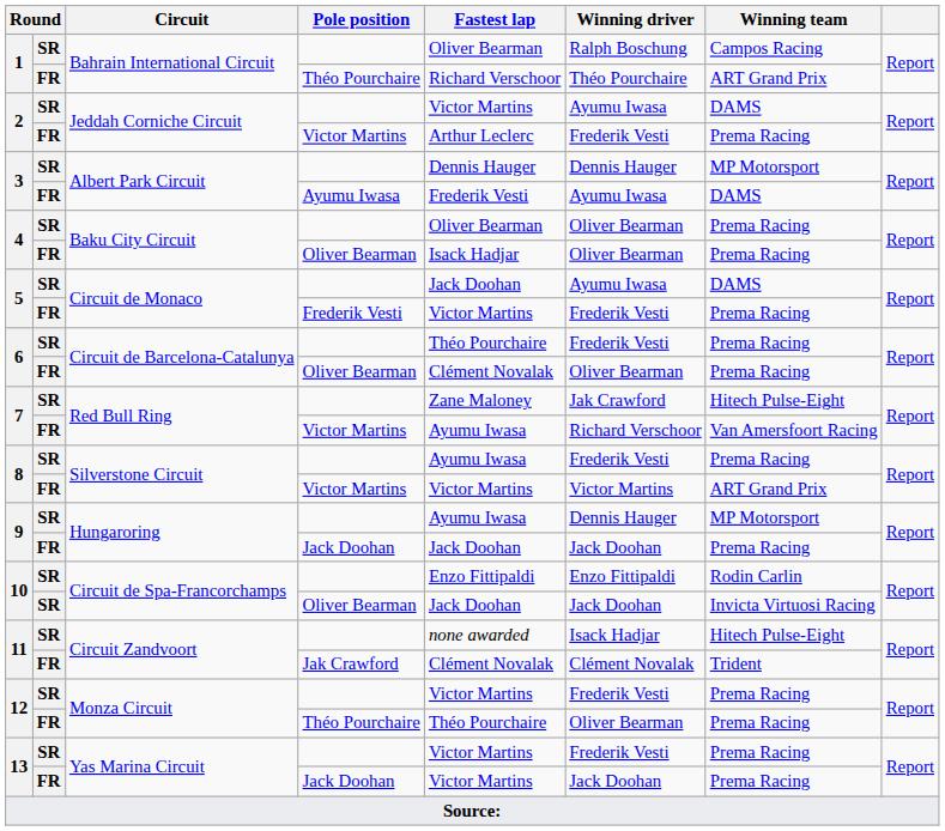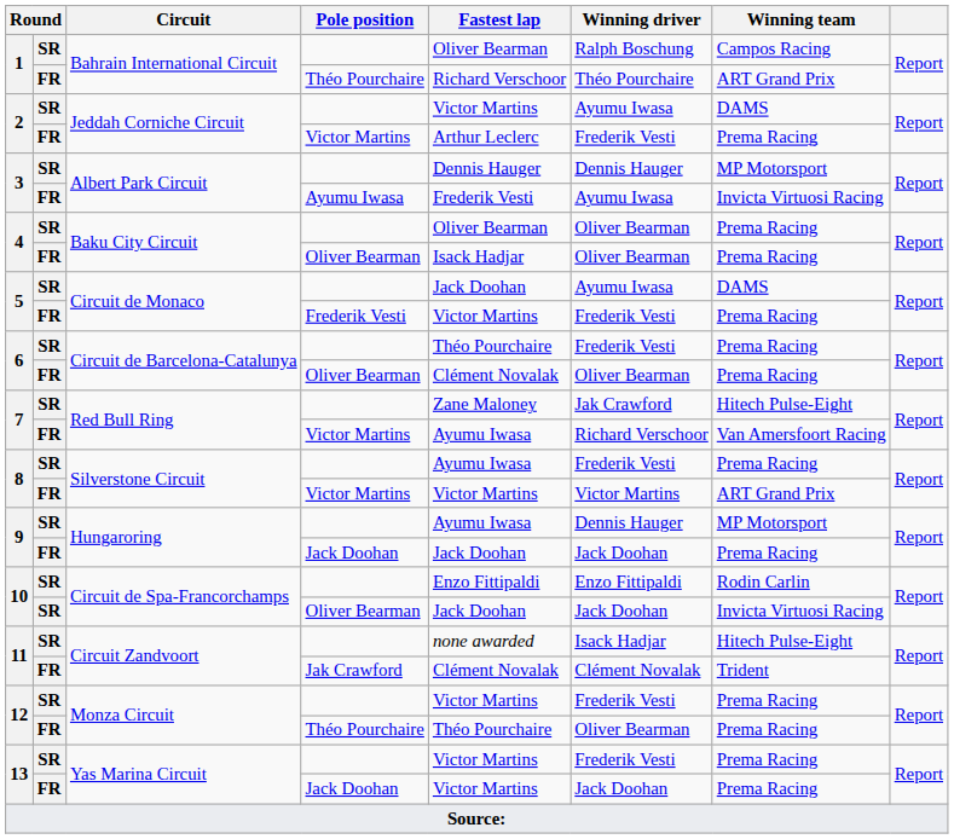 <table class="wikitable" style="font-size: 85%;">
 <tr>
 <th colspan=2>Round</th>
 <th>Circuit</th>
 <th nowrap><a href='#'>Pole position</a></th>
 <th nowrap><a href='#'>Fastest lap</a></th>
 <th nowrap>Winning driver</th>
 <th nowrap>Winning team</th>
 <th nowrap></th>
 </tr>
 <tr>
 <th rowspan=2>1</th>
 <th>SR</th>
 <td rowspan=2> <a href='#'>Bahrain International Circuit</a></td>
 <td></td>
 <td nowrap> <a href='#'>Oliver Bearman</a></td>
 <td nowrap> <a href='#'>Ralph Boschung</a></td>
 <td nowrap> <a href='#'>Campos Racing</a></td>
 <td rowspan=2><a href='#'>Report</a></td>
 </tr>
 <tr>
 <th>FR</th>
 <td nowrap> <a href='#'>Théo Pourchaire</a></td>
 <td nowrap> <a href='#'>Richard Verschoor</a></td>
 <td> <a href='#'>Théo Pourchaire</a></td>
 <td nowrap> <a href='#'>ART Grand Prix</a></td>
 </tr>
 <tr>
 <th rowspan=2>2</th>
 <th>SR</th>
 <td rowspan=2> <a href='#'>Jeddah Corniche Circuit</a></td>
 <td></td>
 <td> <a href='#'>Victor Martins</a></td>
 <td> <a href='#'>Ayumu Iwasa</a></td>
 <td> <a href='#'>DAMS</a></td>
 <td rowspan=2><a href='#'>Report</a></td>
 </tr>
 <tr>
 <th>FR</th>
 <td nowrap> <a href='#'>Victor Martins</a></td>
 <td> <a href='#'>Arthur Leclerc</a></td>
 <td> <a href='#'>Frederik Vesti</a></td>
 <td> <a href='#'>Prema Racing</a></td>
 </tr>
 <tr>
 <th rowspan=2>3</th>
 <th>SR</th>
 <td rowspan=2> <a href='#'>Albert Park Circuit</a></td>
 <td></td>
 <td> <a href='#'>Dennis Hauger</a></td>
 <td> <a href='#'>Dennis Hauger</a></td>
 <td> <a href='#'>MP Motorsport</a></td>
 <td rowspan=2><a href='#'>Report</a></td>
 </tr>
 <tr>
 <th>FR</th>
 <td> <a href='#'>Ayumu Iwasa</a></td>
 <td> <a href='#'>Frederik Vesti</a></td>
 <td> <a href='#'>Ayumu Iwasa</a></td>
-<td> <a href='#'>DAMS</a></td>
+<td> <a href='#'>Invicta Virtuosi Racing</a></td>
 </tr>
 <tr>
 <th rowspan=2>4</th>
 <th>SR</th>
 <td rowspan=2> <a href='#'>Baku City Circuit</a></td>
 <td></td>
 <td> <a href='#'>Oliver Bearman</a></td>
 <td> <a href='#'>Oliver Bearman</a></td>
 <td> <a href='#'>Prema Racing</a></td>
 <td rowspan=2><a href='#'>Report</a></td>
 </tr>
 <tr>
 <th>FR</th>
 <td> <a href='#'>Oliver Bearman</a></td>
 <td> <a href='#'>Isack Hadjar</a></td>
 <td> <a href='#'>Oliver Bearman</a></td>
 <td> <a href='#'>Prema Racing</a></td>
 </tr>
 <tr>
 <th rowspan="2">5</th>
 <th>SR</th>
 <td rowspan="2"> <a href='#'>Circuit de Monaco</a></td>
 <td></td>
 <td> <a href='#'>Jack Doohan</a></td>
 <td> <a href='#'>Ayumu Iwasa</a></td>
 <td> <a href='#'>DAMS</a></td>
 <td rowspan="2"><a href='#'>Report</a></td>
 </tr>
 <tr>
 <th>FR</th>
 <td> <a href='#'>Frederik Vesti</a></td>
 <td> <a href='#'>Victor Martins</a></td>
 <td> <a href='#'>Frederik Vesti</a></td>
 <td> <a href='#'>Prema Racing</a></td>
 </tr>
 <tr>
 <th rowspan=2>6</th>
 <th>SR</th>
 <td rowspan=2, nowrap> <a href='#'>Circuit de Barcelona-Catalunya</a></td>
 <td></td>
 <td> <a href='#'>Théo Pourchaire</a></td>
 <td> <a href='#'>Frederik Vesti</a></td>
 <td> <a href='#'>Prema Racing</a></td>
 <td rowspan=2><a href='#'>Report</a></td>
 </tr>
 <tr>
 <th>FR</th>
 <td> <a href='#'>Oliver Bearman</a></td>
 <td nowrap> <a href='#'>Clément Novalak</a></td>
 <td> <a href='#'>Oliver Bearman</a></td>
 <td> <a href='#'>Prema Racing</a></td>
 </tr>
 <tr>
 <th rowspan=2>7</th>
 <th>SR</th>
 <td rowspan=2> <a href='#'>Red Bull Ring</a></td>
 <td></td>
 <td> <a href='#'>Zane Maloney</a></td>
 <td> <a href='#'>Jak Crawford</a></td>
 <td> <a href='#'>Hitech Pulse-Eight</a></td>
 <td rowspan=2><a href='#'>Report</a></td>
 </tr>
 <tr>
 <th>FR</th>
 <td> <a href='#'>Victor Martins</a></td>
 <td> <a href='#'>Ayumu Iwasa</a></td>
 <td nowrap> <a href='#'>Richard Verschoor</a></td>
 <td nowrap> <a href='#'>Van Amersfoort Racing</a></td>
 </tr>
 <tr>
 <th rowspan=2>8</th>
 <th>SR</th>
 <td rowspan=2> <a href='#'>Silverstone Circuit</a></td>
 <td></td>
 <td> <a href='#'>Ayumu Iwasa</a></td>
 <td> <a href='#'>Frederik Vesti</a></td>
 <td> <a href='#'>Prema Racing</a></td>
 <td rowspan=2><a href='#'>Report</a></td>
 </tr>
 <tr>
 <th>FR</th>
 <td> <a href='#'>Victor Martins</a></td>
 <td> <a href='#'>Victor Martins</a></td>
 <td> <a href='#'>Victor Martins</a></td>
 <td> <a href='#'>ART Grand Prix</a></td>
 </tr>
 <tr>
 <th rowspan=2>9</th>
 <th>SR</th>
 <td rowspan=2> <a href='#'>Hungaroring</a></td>
 <td></td>
 <td> <a href='#'>Ayumu Iwasa</a></td>
 <td> <a href='#'>Dennis Hauger</a></td>
 <td> <a href='#'>MP Motorsport</a></td>
 <td rowspan="2"><a href='#'>Report</a></td>
 </tr>
 <tr>
 <th>FR</th>
 <td> <a href='#'>Jack Doohan</a></td>
 <td> <a href='#'>Jack Doohan</a></td>
 <td> <a href='#'>Jack Doohan</a></td>
 <td> <a href='#'>Prema Racing</a></td>
 </tr>
 <tr>
 <th rowspan=2>10</th>
 <th>SR</th>
 <td rowspan=2> <a href='#'>Circuit de Spa-Francorchamps</a></td>
 <td></td>
 <td> <a href='#'>Enzo Fittipaldi</a></td>
 <td> <a href='#'>Enzo Fittipaldi</a></td>
 <td> <a href='#'>Rodin Carlin</a></td>
 <td rowspan=2><a href='#'>Report</a></td>
 </tr>
 <tr>
 <th>SR</th>
 <td> <a href='#'>Oliver Bearman</a></td>
 <td> <a href='#'>Jack Doohan</a></td>
 <td> <a href='#'>Jack Doohan</a></td>
 <td> <a href='#'>Invicta Virtuosi Racing</a></td>
 </tr>
 <tr>
 <th rowspan=2>11</th>
 <th>SR</th>
 <td rowspan=2> <a href='#'>Circuit Zandvoort</a></td>
 <td></td>
 <td><em>none awarded</em></td>
 <td> <a href='#'>Isack Hadjar</a></td>
 <td> <a href='#'>Hitech Pulse-Eight</a></td>
 <td rowspan=2><a href='#'>Report</a></td>
 </tr>
 <tr>
 <th>FR</th>
 <td> <a href='#'>Jak Crawford</a></td>
 <td> <a href='#'>Clément Novalak</a></td>
 <td> <a href='#'>Clément Novalak</a></td>
 <td> <a href='#'>Trident</a></td>
 </tr>
 <tr>
 <th rowspan=2>12</th>
 <th>SR</th>
 <td nowrap rowspan=2> <a href='#'>Monza Circuit</a></td>
 <td></td>
 <td> <a href='#'>Victor Martins</a></td>
 <td> <a href='#'>Frederik Vesti</a></td>
 <td> <a href='#'>Prema Racing</a></td>
 <td rowspan=2><a href='#'>Report</a></td>
 </tr>
 <tr>
 <th>FR</th>
 <td nowrap> <a href='#'>Théo Pourchaire</a></td>
 <td> <a href='#'>Théo Pourchaire</a></td>
 <td> <a href='#'>Oliver Bearman</a></td>
 <td> <a href='#'>Prema Racing</a></td>
 </tr>
 <tr>
 <th rowspan=2>13</th>
 <th>SR</th>
 <td rowspan=2> <a href='#'>Yas Marina Circuit</a></td>
 <td></td>
 <td> <a href='#'>Victor Martins</a></td>
 <td> <a href='#'>Frederik Vesti</a></td>
 <td> <a href='#'>Prema Racing</a></td>
 <td rowspan=2><a href='#'>Report</a></td>
 </tr>
 <tr>
 <th>FR</th>
 <td> <a href='#'>Jack Doohan</a></td>
 <td> <a href='#'>Victor Martins</a></td>
 <td> <a href='#'>Jack Doohan</a></td>
 <td> <a href='#'>Prema Racing</a></td>
 </tr>
 <tr>
 <td colspan="8" style="background-color:#EAECF0;text-align:center" align="bottom"><strong>Source:</strong></td>
 </tr>
 </table>
